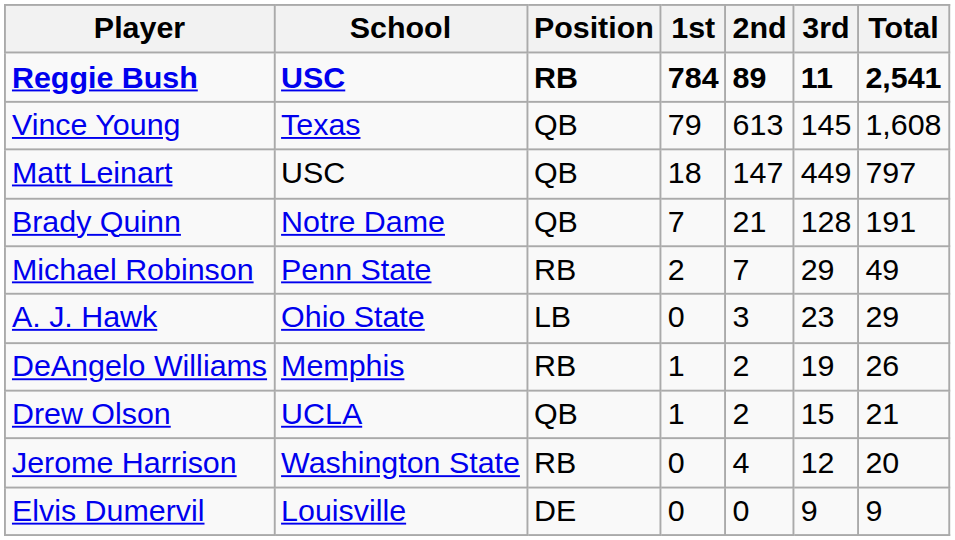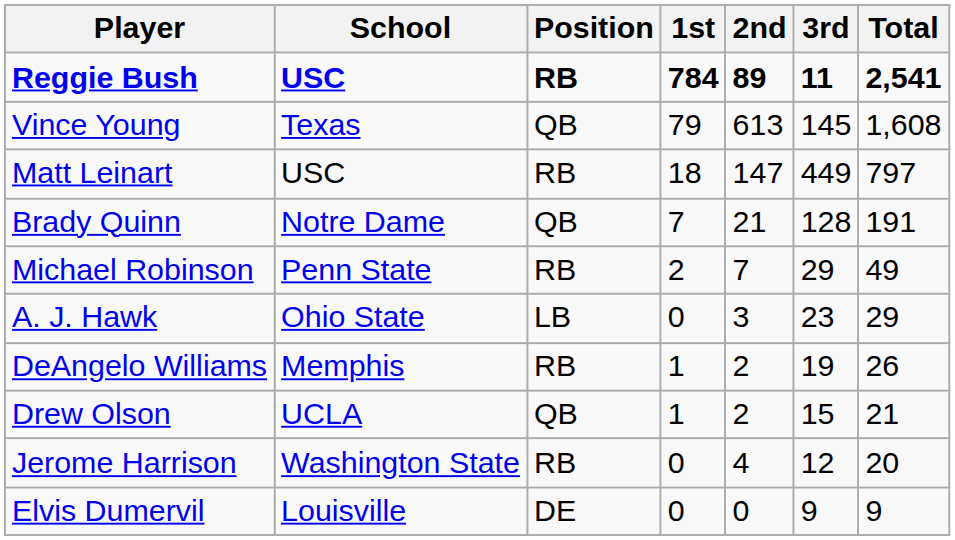 <table class="wikitable">
 <tr>
 <th>Player</th>
 <th>School</th>
 <th>Position</th>
 <th>1st</th>
 <th>2nd</th>
 <th>3rd</th>
 <th>Total</th>
 </tr>
 <tr>
 <td><strong><a href='#'>Reggie Bush</a></strong></td>
 <td><strong><a href='#'>USC</a></strong></td>
 <td><strong>RB</strong></td>
 <td><strong>784</strong></td>
 <td><strong>89</strong></td>
 <td><strong>11</strong></td>
 <td><strong>2,541</strong></td>
 </tr>
 <tr>
 <td><a href='#'>Vince Young</a></td>
 <td><a href='#'>Texas</a></td>
 <td>QB</td>
 <td>79</td>
 <td>613</td>
 <td>145</td>
 <td>1,608</td>
 </tr>
 <tr>
 <td><a href='#'>Matt Leinart</a></td>
 <td>USC</td>
-<td>QB</td>
+<td>RB</td>
 <td>18</td>
 <td>147</td>
 <td>449</td>
 <td>797</td>
 </tr>
 <tr>
 <td><a href='#'>Brady Quinn</a></td>
 <td><a href='#'>Notre Dame</a></td>
 <td>QB</td>
 <td>7</td>
 <td>21</td>
 <td>128</td>
 <td>191</td>
 </tr>
 <tr>
 <td><a href='#'>Michael Robinson</a></td>
 <td><a href='#'>Penn State</a></td>
 <td>RB</td>
 <td>2</td>
 <td>7</td>
 <td>29</td>
 <td>49</td>
 </tr>
 <tr>
 <td><a href='#'>A. J. Hawk</a></td>
 <td><a href='#'>Ohio State</a></td>
 <td>LB</td>
 <td>0</td>
 <td>3</td>
 <td>23</td>
 <td>29</td>
 </tr>
 <tr>
 <td><a href='#'>DeAngelo Williams</a></td>
 <td><a href='#'>Memphis</a></td>
 <td>RB</td>
 <td>1</td>
 <td>2</td>
 <td>19</td>
 <td>26</td>
 </tr>
 <tr>
 <td><a href='#'>Drew Olson</a></td>
 <td><a href='#'>UCLA</a></td>
 <td>QB</td>
 <td>1</td>
 <td>2</td>
 <td>15</td>
 <td>21</td>
 </tr>
 <tr>
 <td><a href='#'>Jerome Harrison</a></td>
 <td><a href='#'>Washington State</a></td>
 <td>RB</td>
 <td>0</td>
 <td>4</td>
 <td>12</td>
 <td>20</td>
 </tr>
 <tr>
 <td><a href='#'>Elvis Dumervil</a></td>
 <td><a href='#'>Louisville</a></td>
 <td>DE</td>
 <td>0</td>
 <td>0</td>
 <td>9</td>
 <td>9</td>
 </tr>
 </table>
